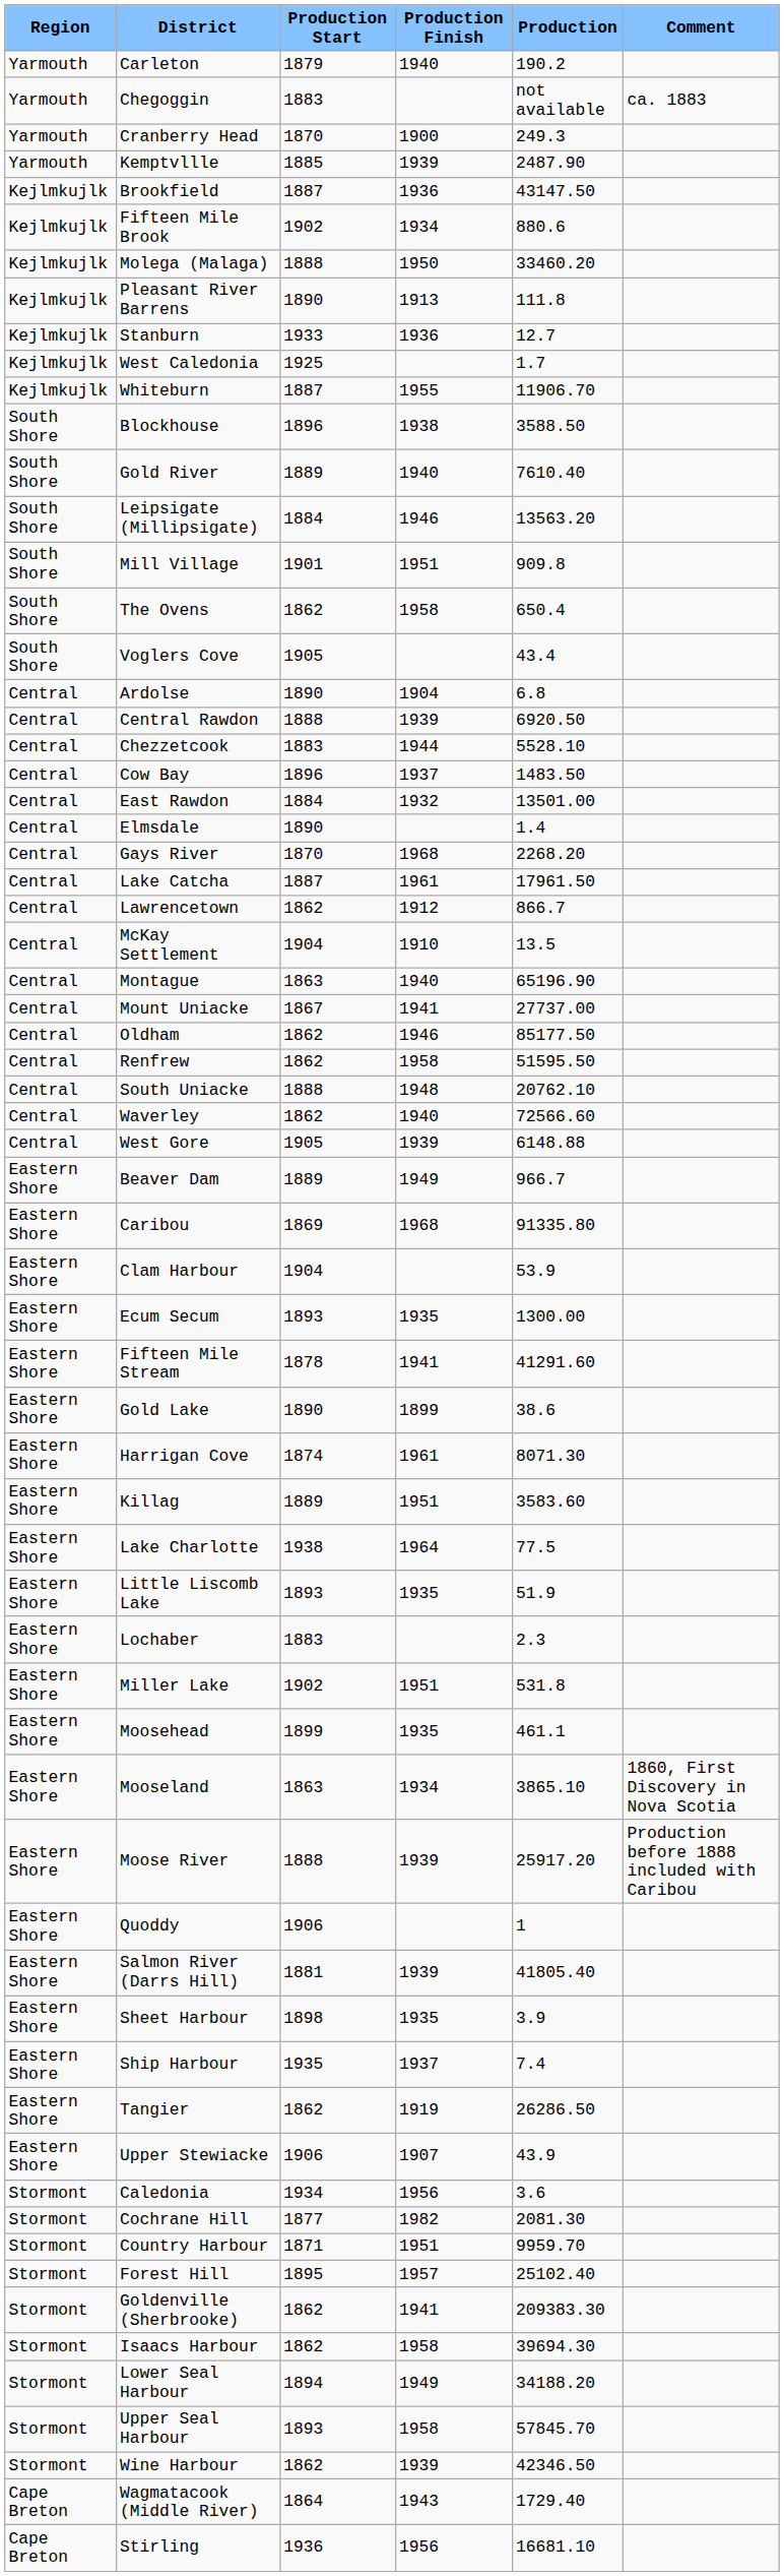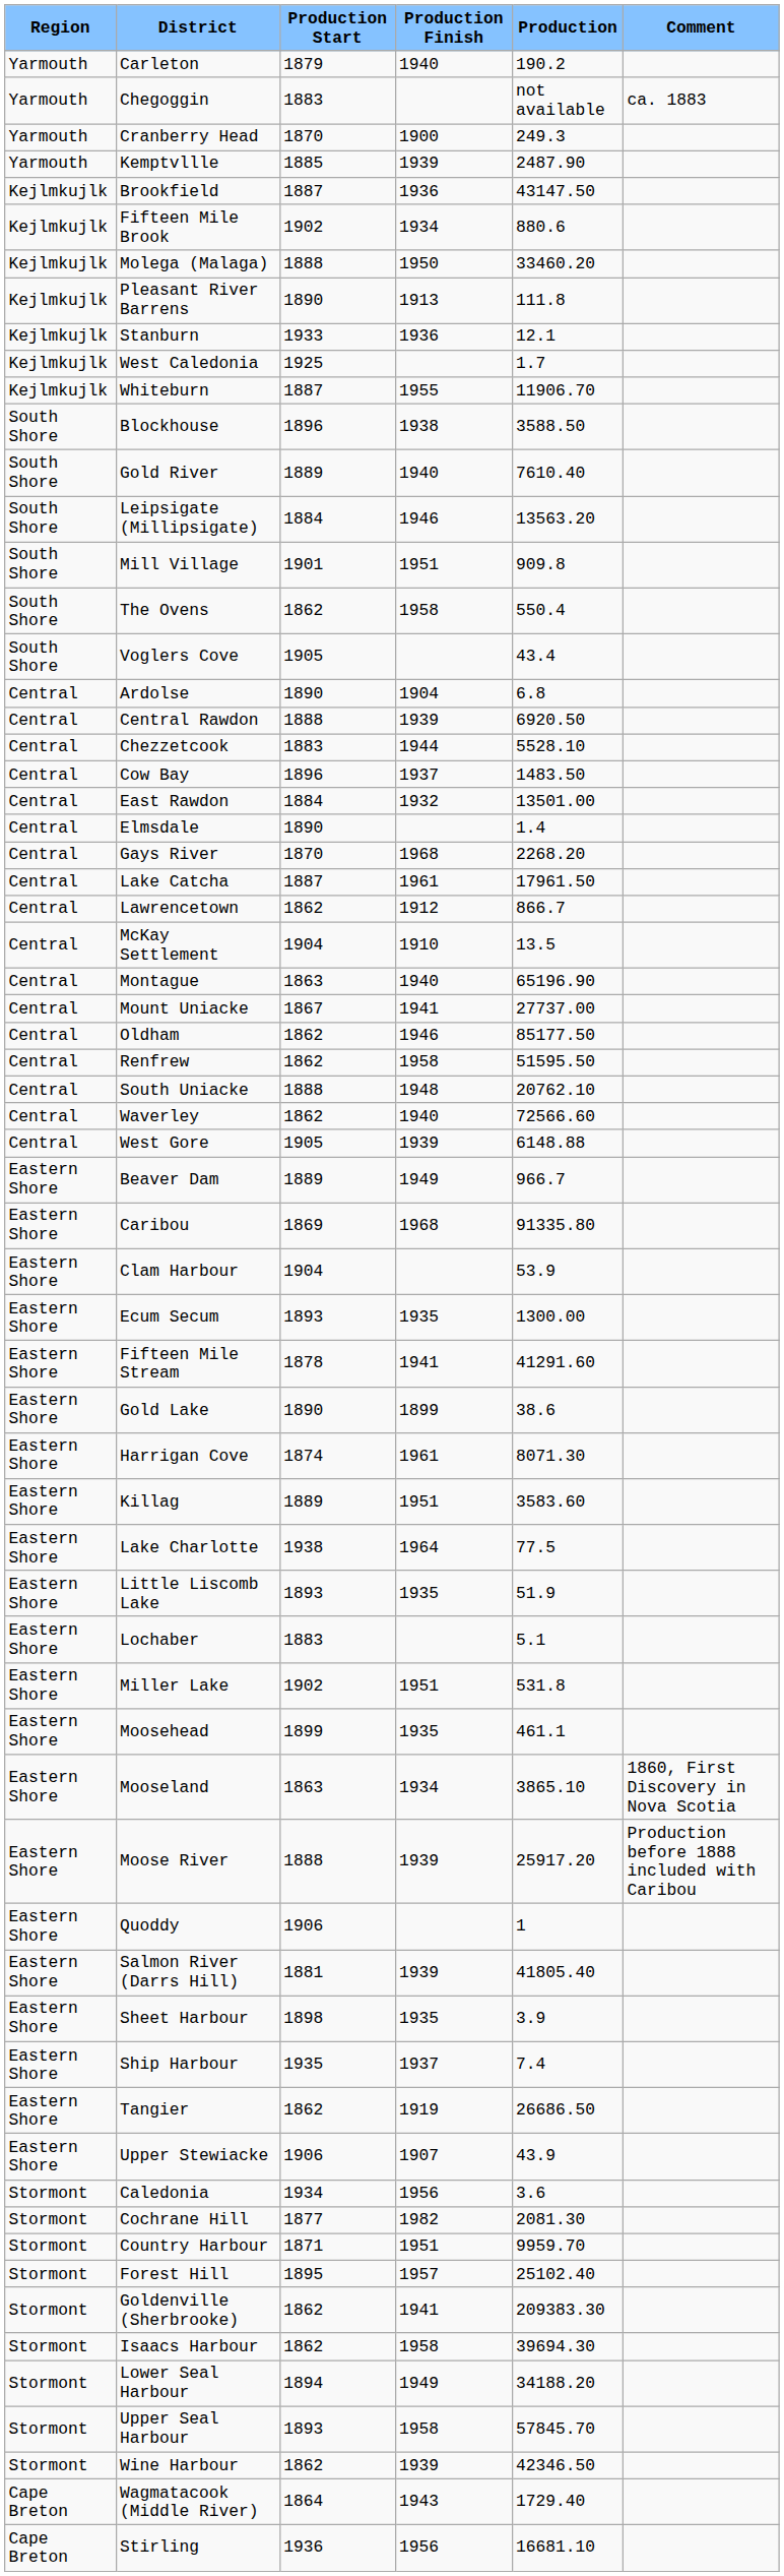 <table class="sortable wikitable">
 <tr>
 <th style="background-color:#85C2FF" align="center"><strong>Region</strong></th>
 <th style="background-color:#85C2FF" align="center"><strong>District</strong></th>
 <th style="background-color:#85C2FF" align="center"><strong>Production Start</strong></th>
 <th style="background-color:#85C2FF" align="center"><strong>Production Finish</strong></th>
 <th style="background-color:#85C2FF" align="center"><strong>Production</strong></th>
 <th style="background-color:#85C2FF" align="center" class="unsortable"><strong>Comment</strong></th>
 </tr>
 <tr>
 </tr>
 <tr>
 <td>Yarmouth</td>
 <td>Carleton</td>
 <td>1879</td>
 <td>1940</td>
 <td>190.2</td>
 <td></td>
 </tr>
 <tr>
 <td>Yarmouth</td>
 <td>Chegoggin</td>
 <td>1883</td>
 <td></td>
 <td>not available</td>
 <td>ca. 1883</td>
 </tr>
 <tr>
 <td>Yarmouth</td>
 <td>Cranberry Head</td>
 <td>1870</td>
 <td>1900</td>
 <td>249.3</td>
 <td></td>
 </tr>
 <tr>
 <td>Yarmouth</td>
 <td>Kemptvllle</td>
 <td>1885</td>
 <td>1939</td>
 <td>2487.90</td>
 <td></td>
 </tr>
 <tr>
 <td>Kejlmkujlk</td>
 <td>Brookfield</td>
 <td>1887</td>
 <td>1936</td>
 <td>43147.50</td>
 <td></td>
 </tr>
 <tr>
 <td>Kejlmkujlk</td>
 <td>Fifteen Mile Brook</td>
 <td>1902</td>
 <td>1934</td>
 <td>880.6</td>
 <td></td>
 </tr>
 <tr>
 <td>Kejlmkujlk</td>
 <td>Molega (Malaga)</td>
 <td>1888</td>
 <td>1950</td>
 <td>33460.20</td>
 <td></td>
 </tr>
 <tr>
 <td>Kejlmkujlk</td>
 <td>Pleasant  River Barrens</td>
 <td>1890</td>
 <td>1913</td>
 <td>111.8</td>
 <td></td>
 </tr>
 <tr>
 <td>Kejlmkujlk</td>
 <td>Stanburn</td>
 <td>1933</td>
 <td>1936</td>
-<td>12.7</td>
+<td>12.1</td>
 <td></td>
 </tr>
 <tr>
 <td>Kejlmkujlk</td>
 <td>West Caledonia</td>
 <td>1925</td>
 <td></td>
 <td>1.7</td>
 <td></td>
 </tr>
 <tr>
 <td>Kejlmkujlk</td>
 <td>Whiteburn</td>
 <td>1887</td>
 <td>1955</td>
 <td>11906.70</td>
 <td></td>
 </tr>
 <tr>
 <td>South Shore</td>
 <td>Blockhouse</td>
 <td>1896</td>
 <td>1938</td>
 <td>3588.50</td>
 <td></td>
 </tr>
 <tr>
 <td>South Shore</td>
 <td>Gold  River</td>
 <td>1889</td>
 <td>1940</td>
 <td>7610.40</td>
 <td></td>
 </tr>
 <tr>
 <td>South Shore</td>
 <td>Leipsigate (Millipsigate)</td>
 <td>1884</td>
 <td>1946</td>
 <td>13563.20</td>
 <td></td>
 </tr>
 <tr>
 <td>South Shore</td>
 <td>Mill Village</td>
 <td>1901</td>
 <td>1951</td>
 <td>909.8</td>
 <td></td>
 </tr>
 <tr>
 <td>South Shore</td>
 <td>The Ovens</td>
 <td>1862</td>
 <td>1958</td>
-<td>650.4</td>
+<td>550.4</td>
 <td></td>
 </tr>
 <tr>
 <td>South Shore</td>
 <td>Voglers Cove</td>
 <td>1905</td>
 <td></td>
 <td>43.4</td>
 <td></td>
 </tr>
 <tr>
 <td>Central</td>
 <td>Ardolse</td>
 <td>1890</td>
 <td>1904</td>
 <td>6.8</td>
 <td></td>
 </tr>
 <tr>
 <td>Central</td>
 <td>Central  Rawdon</td>
 <td>1888</td>
 <td>1939</td>
 <td>6920.50</td>
 <td></td>
 </tr>
 <tr>
 <td>Central</td>
 <td>Chezzetcook</td>
 <td>1883</td>
 <td>1944</td>
 <td>5528.10</td>
 <td></td>
 </tr>
 <tr>
 <td>Central</td>
 <td>Cow Bay</td>
 <td>1896</td>
 <td>1937</td>
 <td>1483.50</td>
 <td></td>
 </tr>
 <tr>
 <td>Central</td>
 <td>East Rawdon</td>
 <td>1884</td>
 <td>1932</td>
 <td>13501.00</td>
 <td></td>
 </tr>
 <tr>
 <td>Central</td>
 <td>Elmsdale</td>
 <td>1890</td>
 <td></td>
 <td>1.4</td>
 <td></td>
 </tr>
 <tr>
 <td>Central</td>
 <td>Gays River</td>
 <td>1870</td>
 <td>1968</td>
 <td>2268.20</td>
 <td></td>
 </tr>
 <tr>
 <td>Central</td>
 <td>Lake Catcha</td>
 <td>1887</td>
 <td>1961</td>
 <td>17961.50</td>
 <td></td>
 </tr>
 <tr>
 <td>Central</td>
 <td>Lawrencetown</td>
 <td>1862</td>
 <td>1912</td>
 <td>866.7</td>
 <td></td>
 </tr>
 <tr>
 <td>Central</td>
 <td>McKay Settlement</td>
 <td>1904</td>
 <td>1910</td>
 <td>13.5</td>
 <td></td>
 </tr>
 <tr>
 <td>Central</td>
 <td>Montague</td>
 <td>1863</td>
 <td>1940</td>
 <td>65196.90</td>
 <td></td>
 </tr>
 <tr>
 <td>Central</td>
 <td>Mount  Uniacke</td>
 <td>1867</td>
 <td>1941</td>
 <td>27737.00</td>
 <td></td>
 </tr>
 <tr>
 <td>Central</td>
 <td>Oldham</td>
 <td>1862</td>
 <td>1946</td>
 <td>85177.50</td>
 <td></td>
 </tr>
 <tr>
 <td>Central</td>
 <td>Renfrew</td>
 <td>1862</td>
 <td>1958</td>
 <td>51595.50</td>
 <td></td>
 </tr>
 <tr>
 <td>Central</td>
 <td>South  Uniacke</td>
 <td>1888</td>
 <td>1948</td>
 <td>20762.10</td>
 <td></td>
 </tr>
 <tr>
 <td>Central</td>
 <td>Waverley</td>
 <td>1862</td>
 <td>1940</td>
 <td>72566.60</td>
 <td></td>
 </tr>
 <tr>
 <td>Central</td>
 <td>West Gore</td>
 <td>1905</td>
 <td>1939</td>
 <td>6148.88</td>
 <td></td>
 </tr>
 <tr>
 <td>Eastern Shore</td>
 <td>Beaver Dam</td>
 <td>1889</td>
 <td>1949</td>
 <td>966.7</td>
 <td></td>
 </tr>
 <tr>
 <td>Eastern Shore</td>
 <td>Caribou</td>
 <td>1869</td>
 <td>1968</td>
 <td>91335.80</td>
 <td></td>
 </tr>
 <tr>
 <td>Eastern Shore</td>
 <td>Clam Harbour</td>
 <td>1904</td>
 <td></td>
 <td>53.9</td>
 <td></td>
 </tr>
 <tr>
 <td>Eastern Shore</td>
 <td>Ecum Secum</td>
 <td>1893</td>
 <td>1935</td>
 <td>1300.00</td>
 <td></td>
 </tr>
 <tr>
 <td>Eastern Shore</td>
 <td>Fifteen  Mile Stream</td>
 <td>1878</td>
 <td>1941</td>
 <td>41291.60</td>
 <td></td>
 </tr>
 <tr>
 <td>Eastern Shore</td>
 <td>Gold  Lake</td>
 <td>1890</td>
 <td>1899</td>
 <td>38.6</td>
 <td></td>
 </tr>
 <tr>
 <td>Eastern Shore</td>
 <td>Harrigan  Cove</td>
 <td>1874</td>
 <td>1961</td>
 <td>8071.30</td>
 <td></td>
 </tr>
 <tr>
 <td>Eastern Shore</td>
 <td>Killag</td>
 <td>1889</td>
 <td>1951</td>
 <td>3583.60</td>
 <td></td>
 </tr>
 <tr>
 <td>Eastern Shore</td>
 <td>Lake Charlotte</td>
 <td>1938</td>
 <td>1964</td>
 <td>77.5</td>
 <td></td>
 </tr>
 <tr>
 <td>Eastern Shore</td>
 <td>Little Liscomb  Lake</td>
 <td>1893</td>
 <td>1935</td>
 <td>51.9</td>
 <td></td>
 </tr>
 <tr>
 <td>Eastern Shore</td>
 <td>Lochaber</td>
 <td>1883</td>
 <td></td>
-<td>2.3</td>
+<td>5.1</td>
 <td></td>
 </tr>
 <tr>
 <td>Eastern Shore</td>
 <td>Miller Lake</td>
 <td>1902</td>
 <td>1951</td>
 <td>531.8</td>
 <td></td>
 </tr>
 <tr>
 <td>Eastern Shore</td>
 <td>Moosehead</td>
 <td>1899</td>
 <td>1935</td>
 <td>461.1</td>
 <td></td>
 </tr>
 <tr>
 <td>Eastern Shore</td>
 <td>Mooseland</td>
 <td>1863</td>
 <td>1934</td>
 <td>3865.10</td>
 <td>1860, First Discovery in Nova Scotia</td>
 </tr>
 <tr>
 <td>Eastern Shore</td>
 <td>Moose River</td>
 <td>1888</td>
 <td>1939</td>
 <td>25917.20</td>
 <td>Production before 1888 included with Caribou</td>
 </tr>
 <tr>
 <td>Eastern Shore</td>
 <td>Quoddy</td>
 <td>1906</td>
 <td></td>
 <td>1</td>
 <td></td>
 </tr>
 <tr>
 <td>Eastern Shore</td>
 <td>Salmon River (Darrs Hill)</td>
 <td>1881</td>
 <td>1939</td>
 <td>41805.40</td>
 <td></td>
 </tr>
 <tr>
 <td>Eastern Shore</td>
 <td>Sheet  Harbour</td>
 <td>1898</td>
 <td>1935</td>
 <td>3.9</td>
 <td></td>
 </tr>
 <tr>
 <td>Eastern Shore</td>
 <td>Ship  Harbour</td>
 <td>1935</td>
 <td>1937</td>
 <td>7.4</td>
 <td></td>
 </tr>
 <tr>
 <td>Eastern Shore</td>
 <td>Tangier</td>
 <td>1862</td>
 <td>1919</td>
-<td>26286.50</td>
+<td>26686.50</td>
 <td></td>
 </tr>
 <tr>
 <td>Eastern Shore</td>
 <td>Upper  Stewiacke</td>
 <td>1906</td>
 <td>1907</td>
 <td>43.9</td>
 <td></td>
 </tr>
 <tr>
 <td>Stormont</td>
 <td>Caledonia</td>
 <td>1934</td>
 <td>1956</td>
 <td>3.6</td>
 <td></td>
 </tr>
 <tr>
 <td>Stormont</td>
 <td>Cochrane Hill</td>
 <td>1877</td>
 <td>1982</td>
 <td>2081.30</td>
 <td></td>
 </tr>
 <tr>
 <td>Stormont</td>
 <td>Country Harbour</td>
 <td>1871</td>
 <td>1951</td>
 <td>9959.70</td>
 <td></td>
 </tr>
 <tr>
 <td>Stormont</td>
 <td>Forest  Hill</td>
 <td>1895</td>
 <td>1957</td>
 <td>25102.40</td>
 <td></td>
 </tr>
 <tr>
 <td>Stormont</td>
 <td>Goldenville (Sherbrooke)</td>
 <td>1862</td>
 <td>1941</td>
 <td>209383.30</td>
 <td></td>
 </tr>
 <tr>
 <td>Stormont</td>
 <td>Isaacs Harbour</td>
 <td>1862</td>
 <td>1958</td>
 <td>39694.30</td>
 <td></td>
 </tr>
 <tr>
 <td>Stormont</td>
 <td>Lower Seal Harbour</td>
 <td>1894</td>
 <td>1949</td>
 <td>34188.20</td>
 <td></td>
 </tr>
 <tr>
 <td>Stormont</td>
 <td>Upper  Seal Harbour</td>
 <td>1893</td>
 <td>1958</td>
 <td>57845.70</td>
 <td></td>
 </tr>
 <tr>
 <td>Stormont</td>
 <td>Wine Harbour</td>
 <td>1862</td>
 <td>1939</td>
 <td>42346.50</td>
 <td></td>
 </tr>
 <tr>
 <td>Cape Breton</td>
 <td>Wagmatacook (Middle River)</td>
 <td>1864</td>
 <td>1943</td>
 <td>1729.40</td>
 <td></td>
 </tr>
 <tr>
 <td>Cape Breton</td>
 <td>Stirling</td>
 <td>1936</td>
 <td>1956</td>
 <td>16681.10</td>
 <td></td>
 </tr>
 </table>
